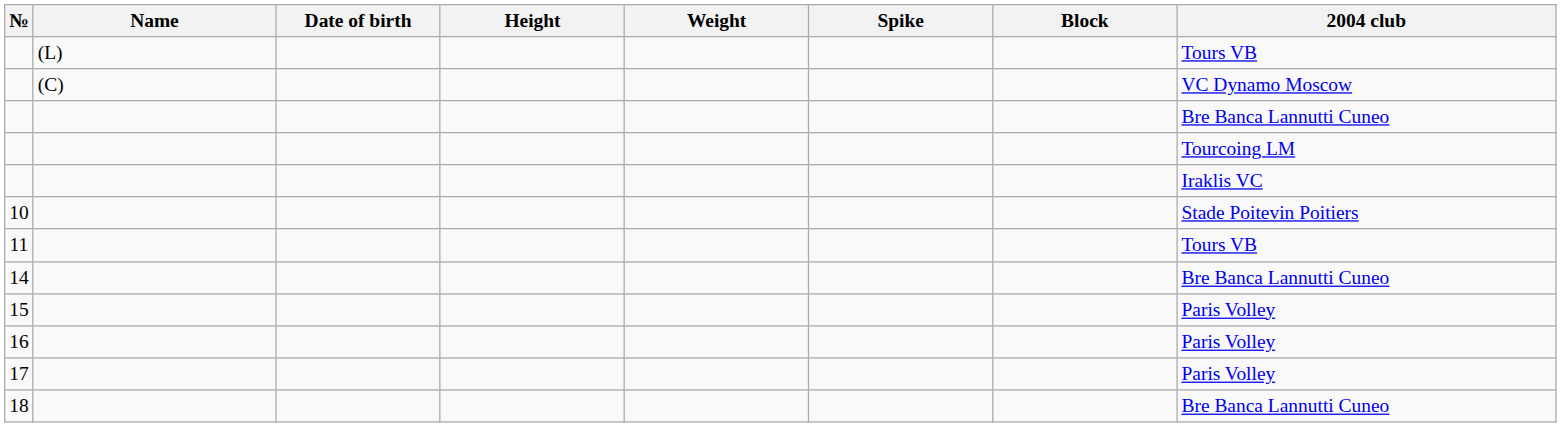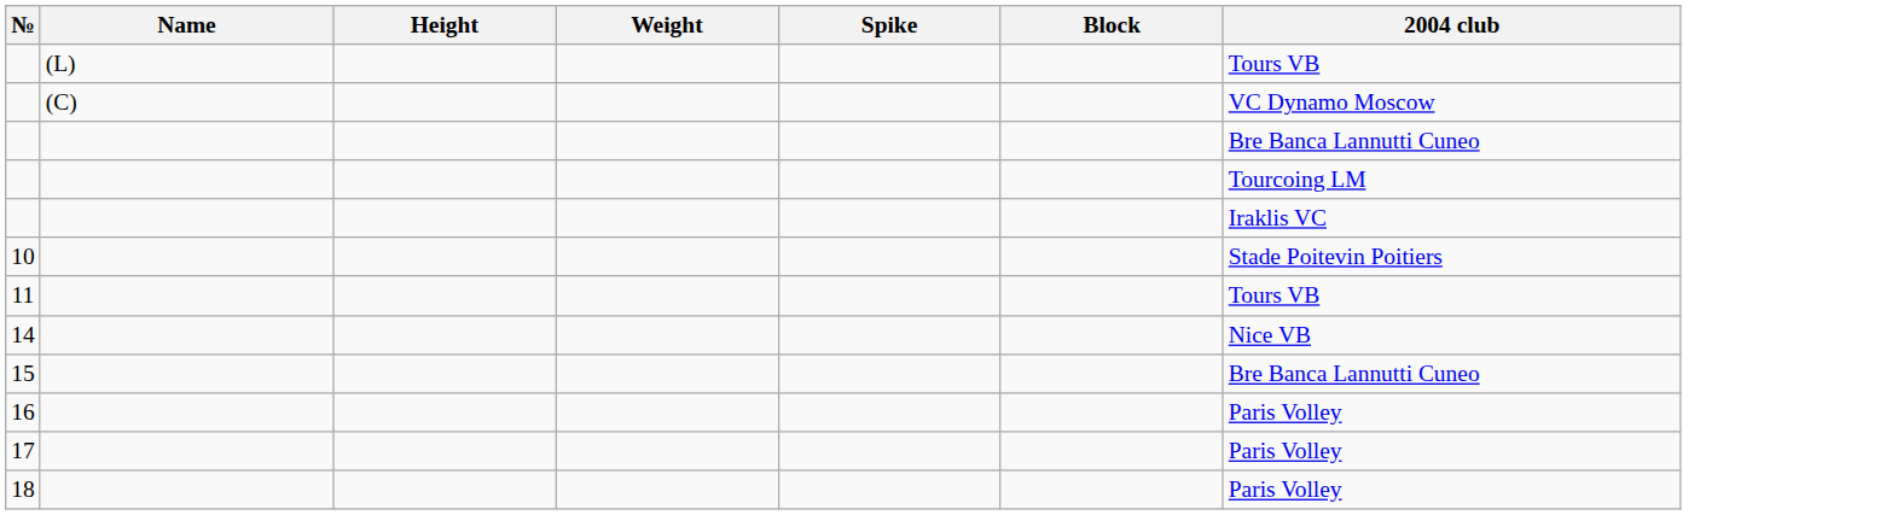 <table class="wikitable sortable" style="font-size:95%; text-align:center;">
 <tr>
 <th>№</th>
 <th style="width:12em">Name</th>
-<th style="width:8em">Date of birth</th>
 <th style="width:9em">Height</th>
 <th style="width:9em">Weight</th>
 <th style="width:9em">Spike</th>
 <th style="width:9em">Block</th>
 <th style="width:19em">2004 club</th>
 </tr>
 <tr>
 <td></td>
 <td style="text-align:left;"> (L)</td>
-<td style="text-align:right;"></td>
 <td></td>
 <td></td>
 <td></td>
 <td></td>
 <td style="text-align:left;"> <a href='#'>Tours VB</a></td>
 </tr>
 <tr>
 <td></td>
 <td style="text-align:left;"> (C)</td>
-<td style="text-align:right;"></td>
 <td></td>
 <td></td>
 <td></td>
 <td></td>
 <td style="text-align:left;"> <a href='#'>VC Dynamo Moscow</a></td>
 </tr>
 <tr>
 <td></td>
 <td style="text-align:left;"></td>
-<td style="text-align:right;"></td>
 <td></td>
 <td></td>
 <td></td>
 <td></td>
 <td style="text-align:left;"> <a href='#'>Bre Banca Lannutti Cuneo</a></td>
 </tr>
 <tr>
 <td></td>
 <td style="text-align:left;"></td>
-<td style="text-align:right;"></td>
 <td></td>
 <td></td>
 <td></td>
 <td></td>
 <td style="text-align:left;"> <a href='#'>Tourcoing LM</a></td>
 </tr>
 <tr>
 <td></td>
 <td style="text-align:left;"></td>
-<td style="text-align:right;"></td>
 <td></td>
 <td></td>
 <td></td>
 <td></td>
 <td style="text-align:left;"> <a href='#'>Iraklis VC</a></td>
 </tr>
 <tr>
 <td>10</td>
 <td style="text-align:left;"></td>
-<td style="text-align:right;"></td>
 <td></td>
 <td></td>
 <td></td>
 <td></td>
 <td style="text-align:left;"> <a href='#'>Stade Poitevin Poitiers</a></td>
 </tr>
 <tr>
 <td>11</td>
 <td style="text-align:left;"></td>
-<td style="text-align:right;"></td>
 <td></td>
 <td></td>
 <td></td>
 <td></td>
 <td style="text-align:left;"> <a href='#'>Tours VB</a></td>
 </tr>
 <tr>
 <td>14</td>
 <td style="text-align:left;"></td>
-<td style="text-align:right;"></td>
+<td></td>
+<td></td>
+<td></td>
+<td></td>
+<td style="text-align:left;"> <a href='#'>Nice VB</a></td>
+</tr>
+<tr>
+<td>15</td>
+<td style="text-align:left;"></td>
 <td></td>
 <td></td>
 <td></td>
 <td></td>
 <td style="text-align:left;"> <a href='#'>Bre Banca Lannutti Cuneo</a></td>
 </tr>
 <tr>
-<td>15</td>
-<td style="text-align:left;"></td>
-<td style="text-align:right;"></td>
-<td></td>
-<td></td>
-<td></td>
-<td></td>
-<td style="text-align:left;"> <a href='#'>Paris Volley</a></td>
-</tr>
-<tr>
 <td>16</td>
 <td style="text-align:left;"></td>
-<td style="text-align:right;"></td>
 <td></td>
 <td></td>
 <td></td>
 <td></td>
 <td style="text-align:left;"> <a href='#'>Paris Volley</a></td>
 </tr>
 <tr>
 <td>17</td>
 <td style="text-align:left;"></td>
-<td style="text-align:right;"></td>
 <td></td>
 <td></td>
 <td></td>
 <td></td>
 <td style="text-align:left;"> <a href='#'>Paris Volley</a></td>
 </tr>
 <tr>
 <td>18</td>
 <td style="text-align:left;"></td>
-<td style="text-align:right;"></td>
 <td></td>
 <td></td>
 <td></td>
 <td></td>
-<td style="text-align:left;"> <a href='#'>Bre Banca Lannutti Cuneo</a></td>
+<td style="text-align:left;"> <a href='#'>Paris Volley</a></td>
 </tr>
 </table>
